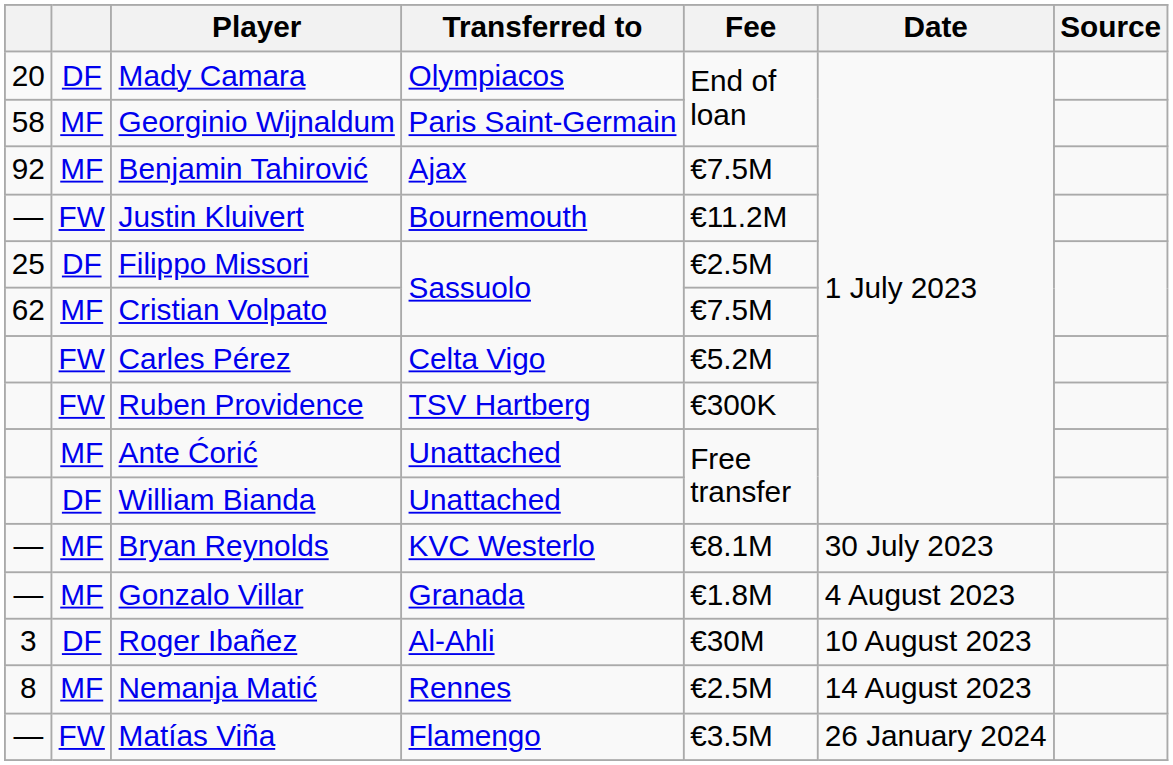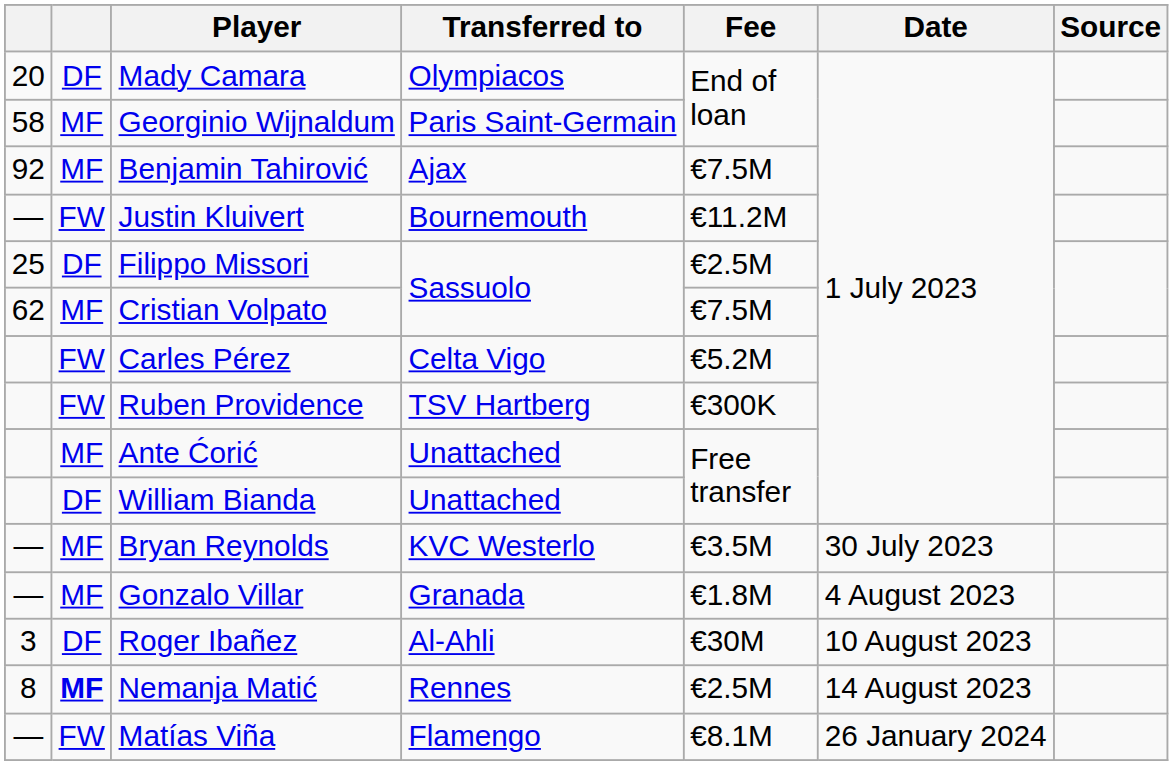 <table class="wikitable plainrowheaders sortable">
 <tr>
 <th></th>
 <th></th>
 <th scope=col>Player</th>
 <th>Transferred to</th>
 <th !scope=col; style="width: 65px;">Fee</th>
 <th scope=col>Date</th>
 <th scope=col>Source</th>
 </tr>
 <tr>
 <td align=center>20</td>
 <td align=center><a href='#'>DF</a></td>
 <td> <a href='#'>Mady Camara</a></td>
 <td> <a href='#'>Olympiacos</a></td>
 <td rowspan=2>End of loan</td>
 <td rowspan=10>1 July 2023</td>
 <td></td>
 </tr>
 <tr>
 <td align=center>58</td>
 <td align=center><a href='#'>MF</a></td>
 <td> <a href='#'>Georginio Wijnaldum</a></td>
 <td> <a href='#'>Paris Saint-Germain</a></td>
 <td></td>
 </tr>
 <tr>
 <td align=center>92</td>
 <td align=center><a href='#'>MF</a></td>
 <td> <a href='#'>Benjamin Tahirović</a></td>
 <td> <a href='#'>Ajax</a></td>
 <td>€7.5M</td>
 <td></td>
 </tr>
 <tr>
 <td align=center>—</td>
 <td align=center><a href='#'>FW</a></td>
 <td> <a href='#'>Justin Kluivert</a></td>
 <td> <a href='#'>Bournemouth</a></td>
 <td>€11.2M</td>
 <td></td>
 </tr>
 <tr>
 <td align=center>25</td>
 <td align=center><a href='#'>DF</a></td>
 <td> <a href='#'>Filippo Missori</a></td>
 <td rowspan=2> <a href='#'>Sassuolo</a></td>
 <td>€2.5M</td>
 <td rowspan=2></td>
 </tr>
 <tr>
 <td align=center>62</td>
 <td align=center><a href='#'>MF</a></td>
 <td> <a href='#'>Cristian Volpato</a></td>
 <td>€7.5M</td>
 </tr>
 <tr>
 <td align=center></td>
 <td align=center><a href='#'>FW</a></td>
 <td> <a href='#'>Carles Pérez</a></td>
 <td> <a href='#'>Celta Vigo</a></td>
 <td>€5.2M</td>
 <td></td>
 </tr>
 <tr>
 <td align=center></td>
 <td align=center><a href='#'>FW</a></td>
 <td> <a href='#'>Ruben Providence</a></td>
 <td> <a href='#'>TSV Hartberg</a></td>
 <td>€300K</td>
 <td></td>
 </tr>
 <tr>
 <td align=center></td>
 <td align=center><a href='#'>MF</a></td>
 <td> <a href='#'>Ante Ćorić</a></td>
 <td><a href='#'>Unattached</a></td>
 <td rowspan=2>Free transfer</td>
 <td></td>
 </tr>
 <tr>
 <td align=center></td>
 <td align=center><a href='#'>DF</a></td>
 <td> <a href='#'>William Bianda</a></td>
 <td><a href='#'>Unattached</a></td>
 <td></td>
 </tr>
 <tr>
 <td align=center>—</td>
 <td align=center><a href='#'>MF</a></td>
 <td> <a href='#'>Bryan Reynolds</a></td>
 <td> <a href='#'>KVC Westerlo</a></td>
-<td>€8.1M</td>
+<td>€3.5M</td>
 <td>30 July 2023</td>
 <td></td>
 </tr>
 <tr>
 <td align=center>—</td>
 <td align=center><a href='#'>MF</a></td>
 <td> <a href='#'>Gonzalo Villar</a></td>
 <td> <a href='#'>Granada</a></td>
 <td>€1.8M</td>
 <td>4 August 2023</td>
 <td></td>
 </tr>
 <tr>
 <td align=center>3</td>
 <td align=center><a href='#'>DF</a></td>
 <td> <a href='#'>Roger Ibañez</a></td>
 <td> <a href='#'>Al-Ahli</a></td>
 <td>€30M</td>
 <td>10 August 2023</td>
 <td></td>
 </tr>
 <tr>
 <td align=center>8</td>
-<td align=center><a href='#'>MF</a></td>
+<td align=center><strong><a href='#'>MF</a></strong></td>
 <td> <a href='#'>Nemanja Matić</a></td>
 <td> <a href='#'>Rennes</a></td>
 <td>€2.5M</td>
 <td>14 August 2023</td>
 <td></td>
 </tr>
 <tr>
 <td align=center>—</td>
 <td align=center><a href='#'>FW</a></td>
 <td> <a href='#'>Matías Viña</a></td>
 <td> <a href='#'>Flamengo</a></td>
-<td>€3.5M</td>
+<td>€8.1M</td>
 <td>26 January 2024</td>
 <td></td>
 </tr>
 </table>
